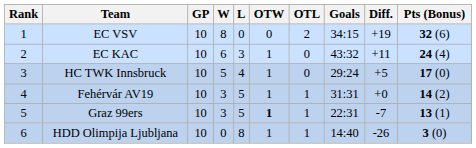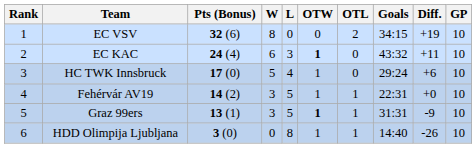 <table class="wikitable" width="600px" style="text-align: center;">
 <tr style="background-color:#c0c0c0;">
 <th>Rank</th>
 <th>Team</th>
-<th>GP</th>
+<th>Pts (Bonus)</th>
 <th>W</th>
 <th>L</th>
 <th>OTW</th>
 <th>OTL</th>
 <th>Goals</th>
 <th>Diff.</th>
-<th>Pts (Bonus)</th>
+<th>GP</th>
 </tr>
 <tr bgcolor="#CAE1FF">
 <td>1</td>
 <td>EC VSV</td>
-<td>10</td>
+<td><strong>32</strong> (6)</td>
 <td>8</td>
 <td>0</td>
 <td>0</td>
 <td>2</td>
 <td>34:15</td>
 <td>+19</td>
-<td><strong>32</strong> (6)</td>
+<td>10</td>
 </tr>
 <tr bgcolor="#CAE1FF">
 <td>2</td>
 <td>EC KAC</td>
-<td>10</td>
+<td><strong>24</strong> (4)</td>
 <td>6</td>
 <td>3</td>
-<td>1</td>
+<td><strong>1</strong></td>
 <td>0</td>
 <td>43:32</td>
 <td>+11</td>
-<td><strong>24</strong> (4)</td>
+<td>10</td>
 </tr>
 <tr bgcolor="#BCD2EE">
 <td>3</td>
 <td>HC TWK Innsbruck</td>
-<td>10</td>
+<td><strong>17</strong> (0)</td>
 <td>5</td>
 <td>4</td>
 <td>1</td>
 <td>0</td>
 <td>29:24</td>
-<td>+5</td>
-<td><strong>17</strong> (0)</td>
+<td>+6</td>
+<td>10</td>
 </tr>
 <tr bgcolor="#BCD2EE">
 <td>4</td>
 <td>Fehérvár AV19</td>
-<td>10</td>
+<td><strong>14</strong> (2)</td>
 <td>3</td>
 <td>5</td>
 <td>1</td>
 <td>1</td>
-<td>31:31</td>
+<td>22:31</td>
 <td>+0</td>
-<td><strong>14</strong> (2)</td>
+<td>10</td>
 </tr>
 <tr bgcolor="#BCD2EE">
 <td>5</td>
 <td>Graz 99ers</td>
-<td>10</td>
+<td><strong>13</strong> (1)</td>
 <td>3</td>
 <td>5</td>
 <td><strong>1</strong></td>
 <td>1</td>
-<td>22:31</td>
-<td>-7</td>
-<td><strong>13</strong> (1)</td>
+<td>31:31</td>
+<td>-9</td>
+<td>10</td>
 </tr>
 <tr bgcolor="#BCD2EE">
 <td>6</td>
 <td>HDD Olimpija Ljubljana</td>
-<td>10</td>
+<td><strong>3</strong> (0)</td>
 <td>0</td>
 <td>8</td>
 <td>1</td>
 <td>1</td>
 <td>14:40</td>
 <td>-26</td>
-<td><strong>3</strong> (0)</td>
+<td>10</td>
 </tr>
 </table>
